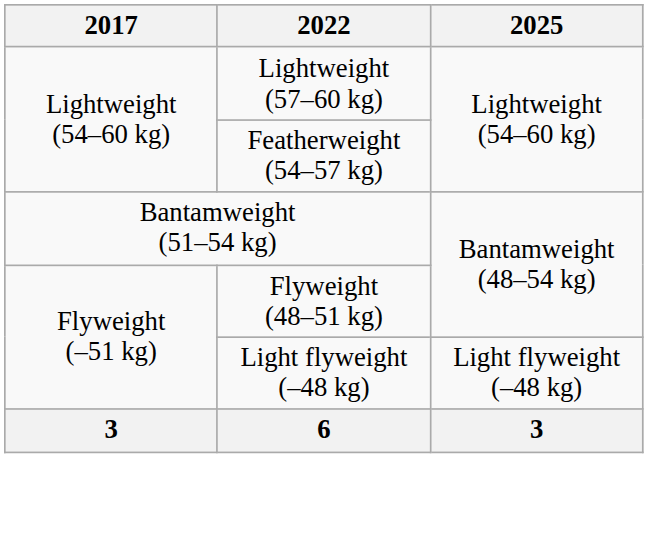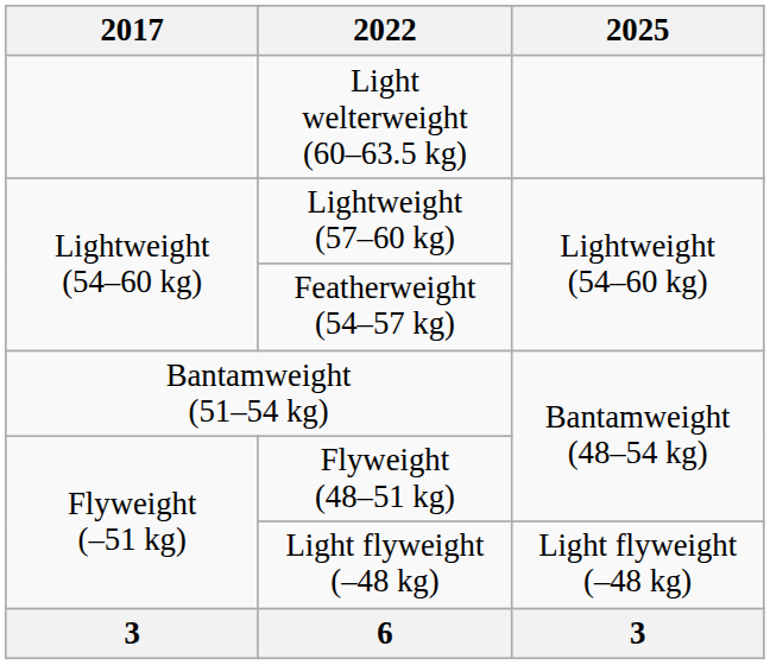 <table class="wikitable" style="text-align:center">
 <tr>
 <th width=120>2017</th>
 <th width=120>2022</th>
 <th width=120>2025</th>
+</tr>
+<tr>
+<td></td>
+<td>Light welterweight<br>(60–63.5 kg)</td>
+<td></td>
 </tr>
 <tr>
 <td rowspan=2>Lightweight<br>(54–60 kg)</td>
 <td>Lightweight<br>(57–60 kg)</td>
 <td rowspan=2>Lightweight<br>(54–60 kg)</td>
 </tr>
 <tr>
 <td>Featherweight<br>(54–57 kg)</td>
 </tr>
 <tr>
 <td colspan=2>Bantamweight<br>(51–54 kg)</td>
 <td rowspan=2>Bantamweight<br>(48–54 kg)</td>
 </tr>
 <tr>
 <td rowspan=2>Flyweight<br>(–51 kg)</td>
 <td>Flyweight<br>(48–51 kg)</td>
 </tr>
 <tr>
 <td>Light flyweight<br>(–48 kg)</td>
 <td>Light flyweight<br>(–48 kg)</td>
 </tr>
 <tr>
 <th>3</th>
 <th>6</th>
 <th>3</th>
 </tr>
 </table>
